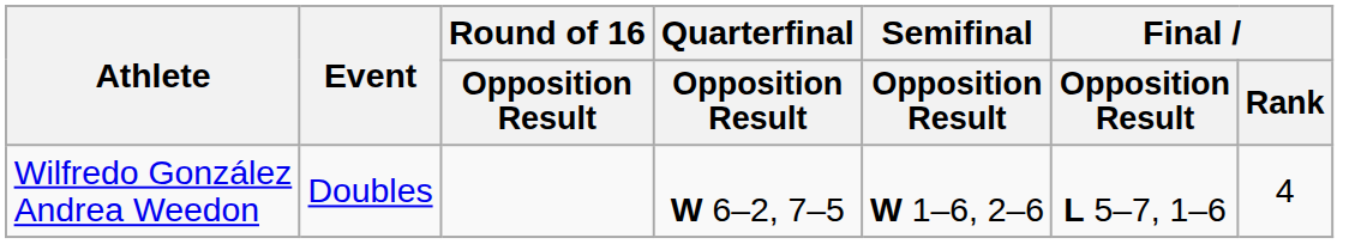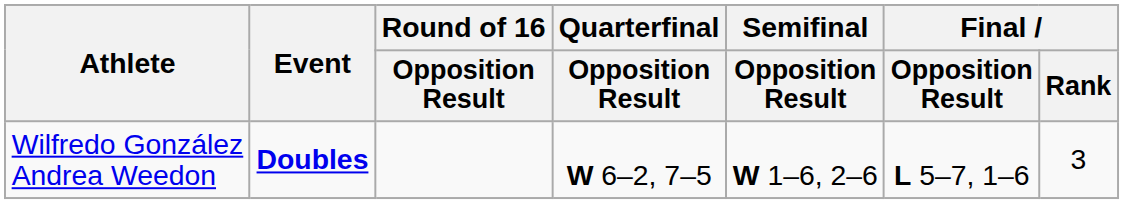 <table class=wikitable style=font-size:90%;text-align:center>
 <tr>
 <th rowspan=2>Athlete</th>
 <th rowspan=2>Event</th>
 <th>Round of 16</th>
 <th>Quarterfinal</th>
 <th>Semifinal</th>
 <th colspan=2>Final / </th>
 </tr>
 <tr style=font-size:95%>
 <th>Opposition<br>Result</th>
 <th>Opposition<br>Result</th>
 <th>Opposition<br>Result</th>
 <th>Opposition<br>Result</th>
 <th>Rank</th>
 </tr>
 <tr>
 <td align=left><a href='#'>Wilfredo González</a><br><a href='#'>Andrea Weedon</a></td>
-<td align=left><a href='#'>Doubles</a></td>
+<td align=left><strong><a href='#'>Doubles</a></strong></td>
 <td></td>
 <td><br><strong>W</strong> 6–2, 7–5</td>
 <td><br><strong>W</strong> 1–6, 2–6</td>
 <td><br><strong>L</strong> 5–7, 1–6</td>
-<td>4</td>
+<td>3</td>
 </tr>
 </table>
